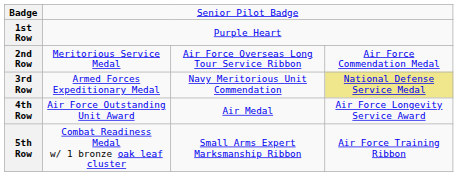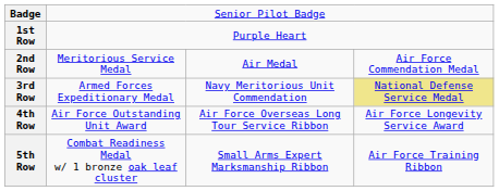 <table class="wikitable" style="margin:1em auto; text-align:center;">
 <tr>
 <th>Badge</th>
 <td colspan="3"><a href='#'>Senior Pilot Badge</a></td>
 </tr>
 <tr>
 <th>1st Row</th>
 <td colspan="3"><a href='#'>Purple Heart</a></td>
 </tr>
 <tr>
 <th>2nd Row</th>
 <td><a href='#'>Meritorious Service Medal</a></td>
-<td><a href='#'>Air Force Overseas Long Tour Service Ribbon</a></td>
+<td><a href='#'>Air Medal</a></td>
 <td><a href='#'>Air Force Commendation Medal</a></td>
 </tr>
 <tr>
 <th>3rd Row</th>
 <td><a href='#'>Armed Forces Expeditionary Medal</a></td>
 <td><a href='#'>Navy Meritorious Unit Commendation</a></td>
 <td style="background: khaki;"><a href='#'>National Defense Service Medal</a></td>
 </tr>
 <tr>
 <th>4th Row</th>
 <td><a href='#'>Air Force Outstanding Unit Award</a></td>
-<td><a href='#'>Air Medal</a></td>
+<td><a href='#'>Air Force Overseas Long Tour Service Ribbon</a></td>
 <td><a href='#'>Air Force Longevity Service Award</a></td>
 </tr>
 <tr>
 <th>5th Row</th>
 <td><a href='#'>Combat Readiness Medal</a><br>w/ 1 bronze <a href='#'>oak leaf cluster</a></td>
 <td><a href='#'>Small Arms Expert Marksmanship Ribbon</a></td>
 <td><a href='#'>Air Force Training Ribbon</a></td>
 </tr>
 </table>
